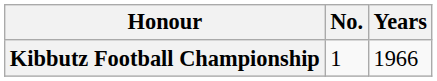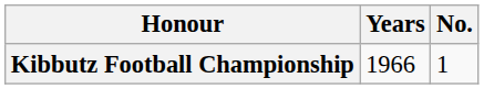 <table class="wikitable plainrowheaders">
 <tr>
 <th scope=col>Honour</th>
+<th scope=col>Years</th>
 <th scope=col>No.</th>
-<th scope=col>Years</th>
 </tr>
 <tr>
 <th scope=row>Kibbutz Football Championship</th>
+<td>1966</td>
 <td>1</td>
-<td>1966</td>
 </tr>
 </table>
